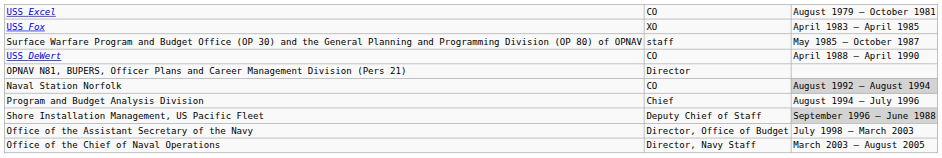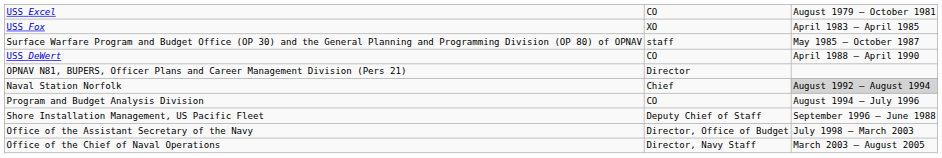 <table class="wikitable">
 <tr>
 <td><a href='#'>USS <em>Excel</em></a></td>
 <td>CO</td>
 <td>August 1979 – October 1981</td>
 </tr>
 <tr>
 <td><a href='#'>USS <em>Fox</em></a></td>
 <td>XO</td>
 <td>April 1983 – April 1985</td>
 </tr>
 <tr>
 <td>Surface Warfare Program and Budget Office (OP 30) and the General Planning and Programming Division (OP 80) of OPNAV</td>
 <td>staff</td>
 <td>May 1985 – October 1987</td>
 </tr>
 <tr>
 <td><a href='#'>USS <em>DeWert</em></a></td>
 <td>CO</td>
 <td>April 1988 – April 1990</td>
 </tr>
 <tr>
 <td>OPNAV N81, BUPERS, Officer Plans and Career Management Division (Pers 21)</td>
 <td>Director</td>
 <td></td>
 </tr>
 <tr>
 <td>Naval Station Norfolk</td>
-<td>CO</td>
+<td>Chief</td>
 <td style="background: lightgrey;">August 1992 – August 1994</td>
 </tr>
 <tr>
 <td>Program and Budget Analysis Division</td>
-<td>Chief</td>
+<td>CO</td>
 <td>August 1994 – July 1996</td>
 </tr>
 <tr>
 <td>Shore Installation Management, US Pacific Fleet</td>
 <td>Deputy Chief of Staff</td>
-<td style="background: lightgrey;">September 1996 – June 1988</td>
+<td>September 1996 – June 1988</td>
 </tr>
 <tr>
 <td>Office of the Assistant Secretary of the Navy</td>
 <td>Director, Office of Budget</td>
 <td>July 1998 – March 2003</td>
 </tr>
 <tr>
 <td>Office of the Chief of Naval Operations</td>
 <td>Director, Navy Staff</td>
 <td>March 2003 –  August 2005</td>
 </tr>
 </table>
